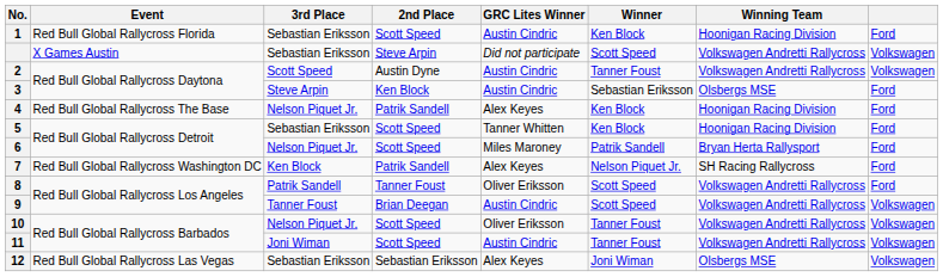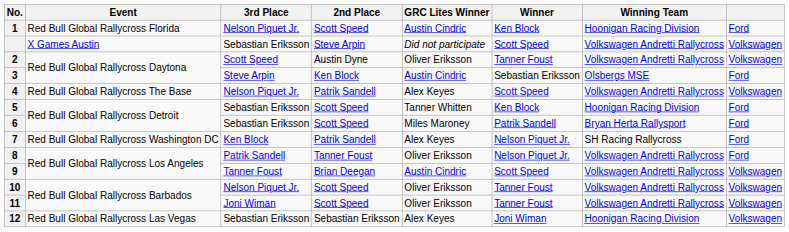 <table class="wikitable" style="font-size:95%">
 <tr>
 <th>No.</th>
 <th>Event</th>
 <th>3rd Place</th>
 <th>2nd Place</th>
 <th>GRC Lites Winner</th>
 <th>Winner</th>
 <th>Winning Team</th>
 <th></th>
 </tr>
 <tr>
 <th>1</th>
 <td> Red Bull Global Rallycross Florida</td>
-<td> Sebastian Eriksson</td>
+<td> <a href='#'>Nelson Piquet Jr.</a></td>
 <td> <a href='#'>Scott Speed</a></td>
 <td> <a href='#'>Austin Cindric</a></td>
 <td> <a href='#'>Ken Block</a></td>
 <td> <a href='#'>Hoonigan Racing Division</a></td>
 <td> <a href='#'>Ford</a></td>
 </tr>
 <tr>
 <th></th>
 <td> <a href='#'>X Games Austin</a></td>
 <td> Sebastian Eriksson</td>
 <td> <a href='#'>Steve Arpin</a></td>
 <td><em>Did not participate</em></td>
 <td> <a href='#'>Scott Speed</a></td>
 <td> <a href='#'>Volkswagen Andretti Rallycross</a></td>
 <td> <a href='#'>Volkswagen</a></td>
 </tr>
 <tr>
 <th>2</th>
 <td rowspan=2> Red Bull Global Rallycross Daytona</td>
 <td> <a href='#'>Scott Speed</a></td>
 <td> Austin Dyne</td>
-<td> <a href='#'>Austin Cindric</a></td>
+<td> Oliver Eriksson</td>
 <td> <a href='#'>Tanner Foust</a></td>
 <td> <a href='#'>Volkswagen Andretti Rallycross</a></td>
 <td> <a href='#'>Volkswagen</a></td>
 </tr>
 <tr>
 <th>3</th>
 <td> <a href='#'>Steve Arpin</a></td>
 <td> <a href='#'>Ken Block</a></td>
 <td> <a href='#'>Austin Cindric</a></td>
 <td> Sebastian Eriksson</td>
 <td> <a href='#'>Olsbergs MSE</a></td>
 <td> <a href='#'>Ford</a></td>
 </tr>
 <tr>
 <th>4</th>
 <td> Red Bull Global Rallycross The Base</td>
 <td> <a href='#'>Nelson Piquet Jr.</a></td>
 <td> <a href='#'>Patrik Sandell</a></td>
 <td> Alex Keyes</td>
-<td> <a href='#'>Ken Block</a></td>
-<td> <a href='#'>Hoonigan Racing Division</a></td>
-<td> <a href='#'>Ford</a></td>
+<td> <a href='#'>Scott Speed</a></td>
+<td> <a href='#'>Volkswagen Andretti Rallycross</a></td>
+<td> <a href='#'>Volkswagen</a></td>
 </tr>
 <tr>
 <th>5</th>
 <td rowspan=2> Red Bull Global Rallycross Detroit</td>
 <td> Sebastian Eriksson</td>
 <td> <a href='#'>Scott Speed</a></td>
 <td> Tanner Whitten</td>
 <td> <a href='#'>Ken Block</a></td>
 <td> <a href='#'>Hoonigan Racing Division</a></td>
 <td> <a href='#'>Ford</a></td>
 </tr>
 <tr>
 <th>6</th>
-<td> <a href='#'>Nelson Piquet Jr.</a></td>
+<td> Sebastian Eriksson</td>
 <td> <a href='#'>Scott Speed</a></td>
 <td> Miles Maroney</td>
 <td> <a href='#'>Patrik Sandell</a></td>
 <td> <a href='#'>Bryan Herta Rallysport</a></td>
 <td> <a href='#'>Ford</a></td>
 </tr>
 <tr>
 <th>7</th>
 <td> Red Bull Global Rallycross Washington DC</td>
 <td> <a href='#'>Ken Block</a></td>
 <td> <a href='#'>Patrik Sandell</a></td>
 <td> Alex Keyes</td>
 <td> <a href='#'>Nelson Piquet Jr.</a></td>
 <td> SH Racing Rallycross</td>
 <td> <a href='#'>Ford</a></td>
 </tr>
 <tr>
 <th>8</th>
 <td rowspan=2> Red Bull Global Rallycross Los Angeles</td>
 <td> <a href='#'>Patrik Sandell</a></td>
 <td> <a href='#'>Tanner Foust</a></td>
 <td> Oliver Eriksson</td>
-<td> <a href='#'>Scott Speed</a></td>
+<td> <a href='#'>Nelson Piquet Jr.</a></td>
 <td> <a href='#'>Volkswagen Andretti Rallycross</a></td>
 <td> <a href='#'>Ford</a></td>
 </tr>
 <tr>
 <th>9</th>
 <td> <a href='#'>Tanner Foust</a></td>
 <td> <a href='#'>Brian Deegan</a></td>
 <td> <a href='#'>Austin Cindric</a></td>
 <td> <a href='#'>Scott Speed</a></td>
 <td> <a href='#'>Volkswagen Andretti Rallycross</a></td>
 <td> <a href='#'>Volkswagen</a></td>
 </tr>
 <tr>
 <th>10</th>
 <td rowspan=2> Red Bull Global Rallycross Barbados</td>
 <td> <a href='#'>Nelson Piquet Jr.</a></td>
 <td> <a href='#'>Scott Speed</a></td>
 <td> Oliver Eriksson</td>
 <td> <a href='#'>Tanner Foust</a></td>
 <td> <a href='#'>Volkswagen Andretti Rallycross</a></td>
 <td> <a href='#'>Volkswagen</a></td>
 </tr>
 <tr>
 <th>11</th>
 <td> <a href='#'>Joni Wiman</a></td>
 <td> <a href='#'>Scott Speed</a></td>
-<td> <a href='#'>Austin Cindric</a></td>
+<td> Oliver Eriksson</td>
 <td> <a href='#'>Tanner Foust</a></td>
 <td> <a href='#'>Volkswagen Andretti Rallycross</a></td>
 <td> <a href='#'>Volkswagen</a></td>
 </tr>
 <tr>
 <th>12</th>
 <td> Red Bull Global Rallycross Las Vegas</td>
 <td> Sebastian Eriksson</td>
 <td> Sebastian Eriksson</td>
 <td> Alex Keyes</td>
 <td> <a href='#'>Joni Wiman</a></td>
-<td> <a href='#'>Olsbergs MSE</a></td>
+<td> <a href='#'>Hoonigan Racing Division</a></td>
 <td> <a href='#'>Volkswagen</a></td>
 </tr>
 </table>
